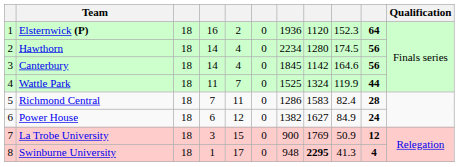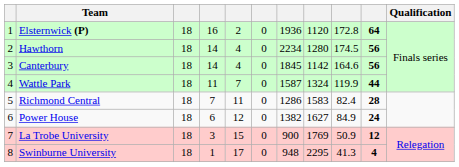 <table class="wikitable" style="text-align:center; margin-bottom:0">
 <tr>
 <th style="width:10px"></th>
 <th style="width:35%;">Team</th>
 <th style="width:30px;"></th>
 <th style="width:30px;"></th>
 <th style="width:30px;"></th>
 <th style="width:30px;"></th>
 <th style="width:30px;"></th>
 <th style="width:30px;"></th>
 <th style="width:30px;"></th>
 <th style="width:30px;"></th>
 <th>Qualification</th>
 </tr>
 <tr style="background:#ccffcc;">
 <td>1</td>
 <td style="text-align:left;"><a href='#'>Elsternwick</a> <strong>(P)</strong></td>
 <td>18</td>
 <td>16</td>
 <td>2</td>
 <td>0</td>
 <td>1936</td>
 <td>1120</td>
-<td>152.3</td>
+<td>172.8</td>
 <td><strong>64</strong></td>
 <td rowspan=4>Finals series</td>
 </tr>
 <tr style="background:#ccffcc;">
 <td>2</td>
 <td style="text-align:left;"><a href='#'>Hawthorn</a></td>
 <td>18</td>
 <td>14</td>
 <td>4</td>
 <td>0</td>
 <td>2234</td>
 <td>1280</td>
 <td>174.5</td>
 <td><strong>56</strong></td>
 </tr>
 <tr style="background:#ccffcc;">
 <td>3</td>
 <td style="text-align:left;"><a href='#'>Canterbury</a></td>
 <td>18</td>
 <td>14</td>
 <td>4</td>
 <td>0</td>
 <td>1845</td>
 <td>1142</td>
 <td>164.6</td>
 <td><strong>56</strong></td>
 </tr>
 <tr style="background:#ccffcc;">
 <td>4</td>
 <td style="text-align:left;"><a href='#'>Wattle Park</a></td>
 <td>18</td>
 <td>11</td>
 <td>7</td>
 <td>0</td>
-<td>1525</td>
+<td>1587</td>
 <td>1324</td>
 <td>119.9</td>
 <td><strong>44</strong></td>
 </tr>
 <tr>
 <td>5</td>
 <td style="text-align:left;"><a href='#'>Richmond Central</a></td>
 <td>18</td>
 <td>7</td>
 <td>11</td>
 <td>0</td>
 <td>1286</td>
 <td>1583</td>
 <td>82.4</td>
 <td><strong>28</strong></td>
 </tr>
 <tr>
 <td>6</td>
 <td style="text-align:left;"><a href='#'>Power House</a></td>
 <td>18</td>
 <td>6</td>
 <td>12</td>
 <td>0</td>
 <td>1382</td>
 <td>1627</td>
 <td>84.9</td>
 <td><strong>24</strong></td>
 </tr>
 <tr style="background:#FFCCCC;">
 <td>7</td>
 <td style="text-align:left;"><a href='#'>La Trobe University</a></td>
 <td>18</td>
 <td>3</td>
 <td>15</td>
 <td>0</td>
 <td>900</td>
 <td>1769</td>
 <td>50.9</td>
 <td><strong>12</strong></td>
 <td rowspan=2><a href='#'>Relegation</a></td>
 </tr>
 <tr style="background:#FFCCCC;">
 <td>8</td>
 <td style="text-align:left;"><a href='#'>Swinburne University</a></td>
 <td>18</td>
 <td>1</td>
 <td>17</td>
 <td>0</td>
 <td>948</td>
-<td><strong>2295</strong></td>
+<td>2295</td>
 <td>41.3</td>
 <td><strong>4</strong></td>
 </tr>
 </table>
